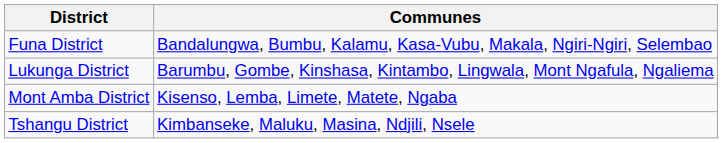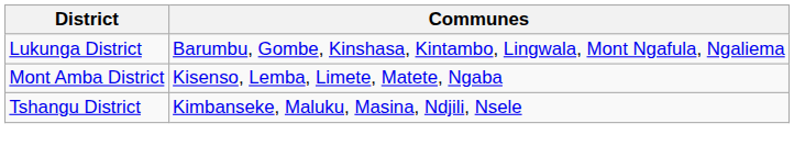 <table class="wikitable">
 <tr>
 <th>District</th>
 <th>Communes</th>
-</tr>
-<tr>
-<td><a href='#'>Funa District</a></td>
-<td><a href='#'>Bandalungwa</a>, <a href='#'>Bumbu</a>, <a href='#'>Kalamu</a>, <a href='#'>Kasa-Vubu</a>, <a href='#'>Makala</a>, <a href='#'>Ngiri-Ngiri</a>, <a href='#'>Selembao</a></td>
 </tr>
 <tr>
 <td><a href='#'>Lukunga District</a></td>
 <td><a href='#'>Barumbu</a>, <a href='#'>Gombe</a>, <a href='#'>Kinshasa</a>, <a href='#'>Kintambo</a>, <a href='#'>Lingwala</a>, <a href='#'>Mont Ngafula</a>, <a href='#'>Ngaliema</a></td>
 </tr>
 <tr>
 <td><a href='#'>Mont Amba District</a></td>
 <td><a href='#'>Kisenso</a>, <a href='#'>Lemba</a>, <a href='#'>Limete</a>, <a href='#'>Matete</a>, <a href='#'>Ngaba</a></td>
 </tr>
 <tr>
 <td><a href='#'>Tshangu District</a></td>
 <td><a href='#'>Kimbanseke</a>, <a href='#'>Maluku</a>, <a href='#'>Masina</a>, <a href='#'>Ndjili</a>, <a href='#'>Nsele</a></td>
 </tr>
 </table>
